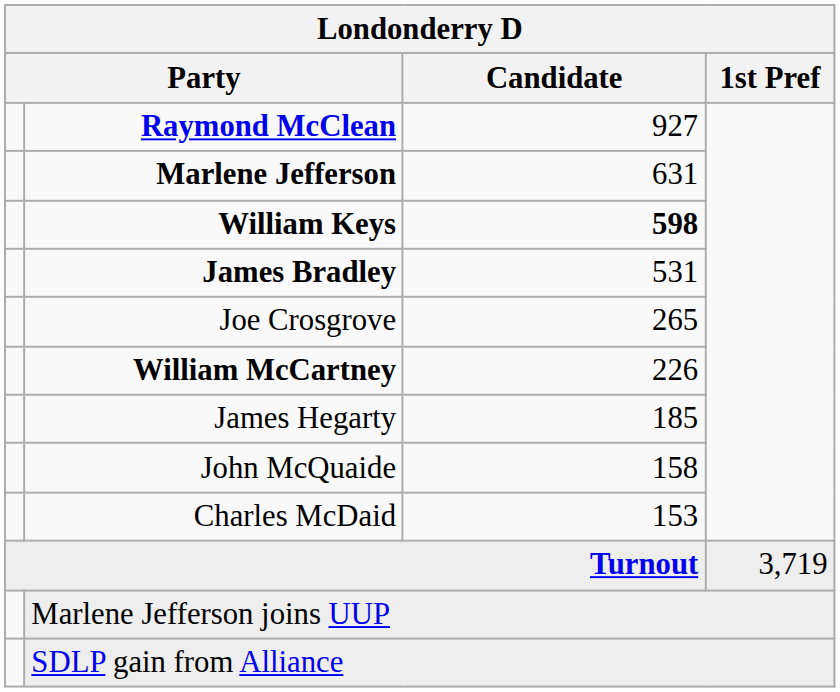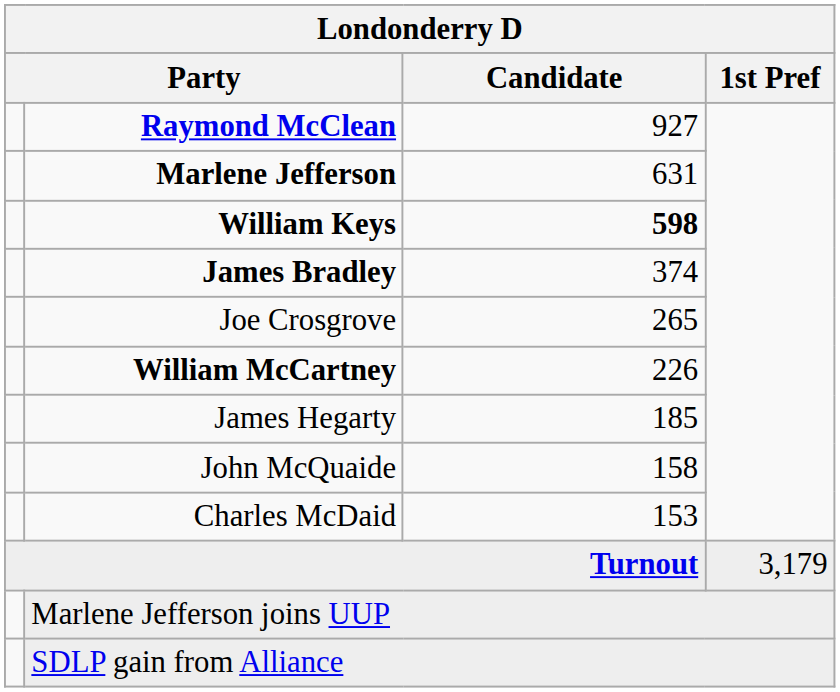 <table class="wikitable">
 <tr>
 <th colspan="4" align="center">Londonderry D</th>
 </tr>
 <tr>
 <th colspan="2" align="center" width=200>Party</th>
 <th width=150>Candidate</th>
 <th width=60>1st Pref</th>
 </tr>
 <tr>
 <td></td>
 <td align="right"><strong><a href='#'>Raymond McClean</a></strong></td>
 <td align="right">927</td>
 </tr>
 <tr>
 <td></td>
 <td align="right"><strong>Marlene Jefferson</strong></td>
 <td align="right">631</td>
 </tr>
 <tr>
 <td></td>
 <td align="right"><strong>William Keys</strong></td>
 <td align="right"><strong>598</strong></td>
 </tr>
 <tr>
 <td></td>
 <td align="right"><strong>James Bradley</strong></td>
-<td align="right">531</td>
+<td align="right">374</td>
 </tr>
 <tr>
 <td></td>
 <td align="right">Joe Crosgrove</td>
 <td align="right">265</td>
 </tr>
 <tr>
 <td></td>
 <td align="right"><strong>William McCartney</strong></td>
 <td align="right">226</td>
 </tr>
 <tr>
 <td></td>
 <td align="right">James Hegarty</td>
 <td align="right">185</td>
 </tr>
 <tr>
 <td></td>
 <td align="right">John McQuaide</td>
 <td align="right">158</td>
 </tr>
 <tr>
 <td></td>
 <td align="right">Charles McDaid</td>
 <td align="right">153</td>
 </tr>
 <tr bgcolor="EEEEEE">
 <td colspan=3 align="right"><strong><a href='#'>Turnout</a></strong></td>
-<td align="right">3,719</td>
+<td align="right">3,179</td>
 </tr>
 <tr>
 <td bgcolor=></td>
 <td colspan=3 bgcolor="EEEEEE">Marlene Jefferson joins <a href='#'>UUP</a></td>
 </tr>
 <tr>
 <td bgcolor=></td>
 <td colspan=3 bgcolor="EEEEEE"><a href='#'>SDLP</a> gain from <a href='#'>Alliance</a></td>
 </tr>
 </table>
